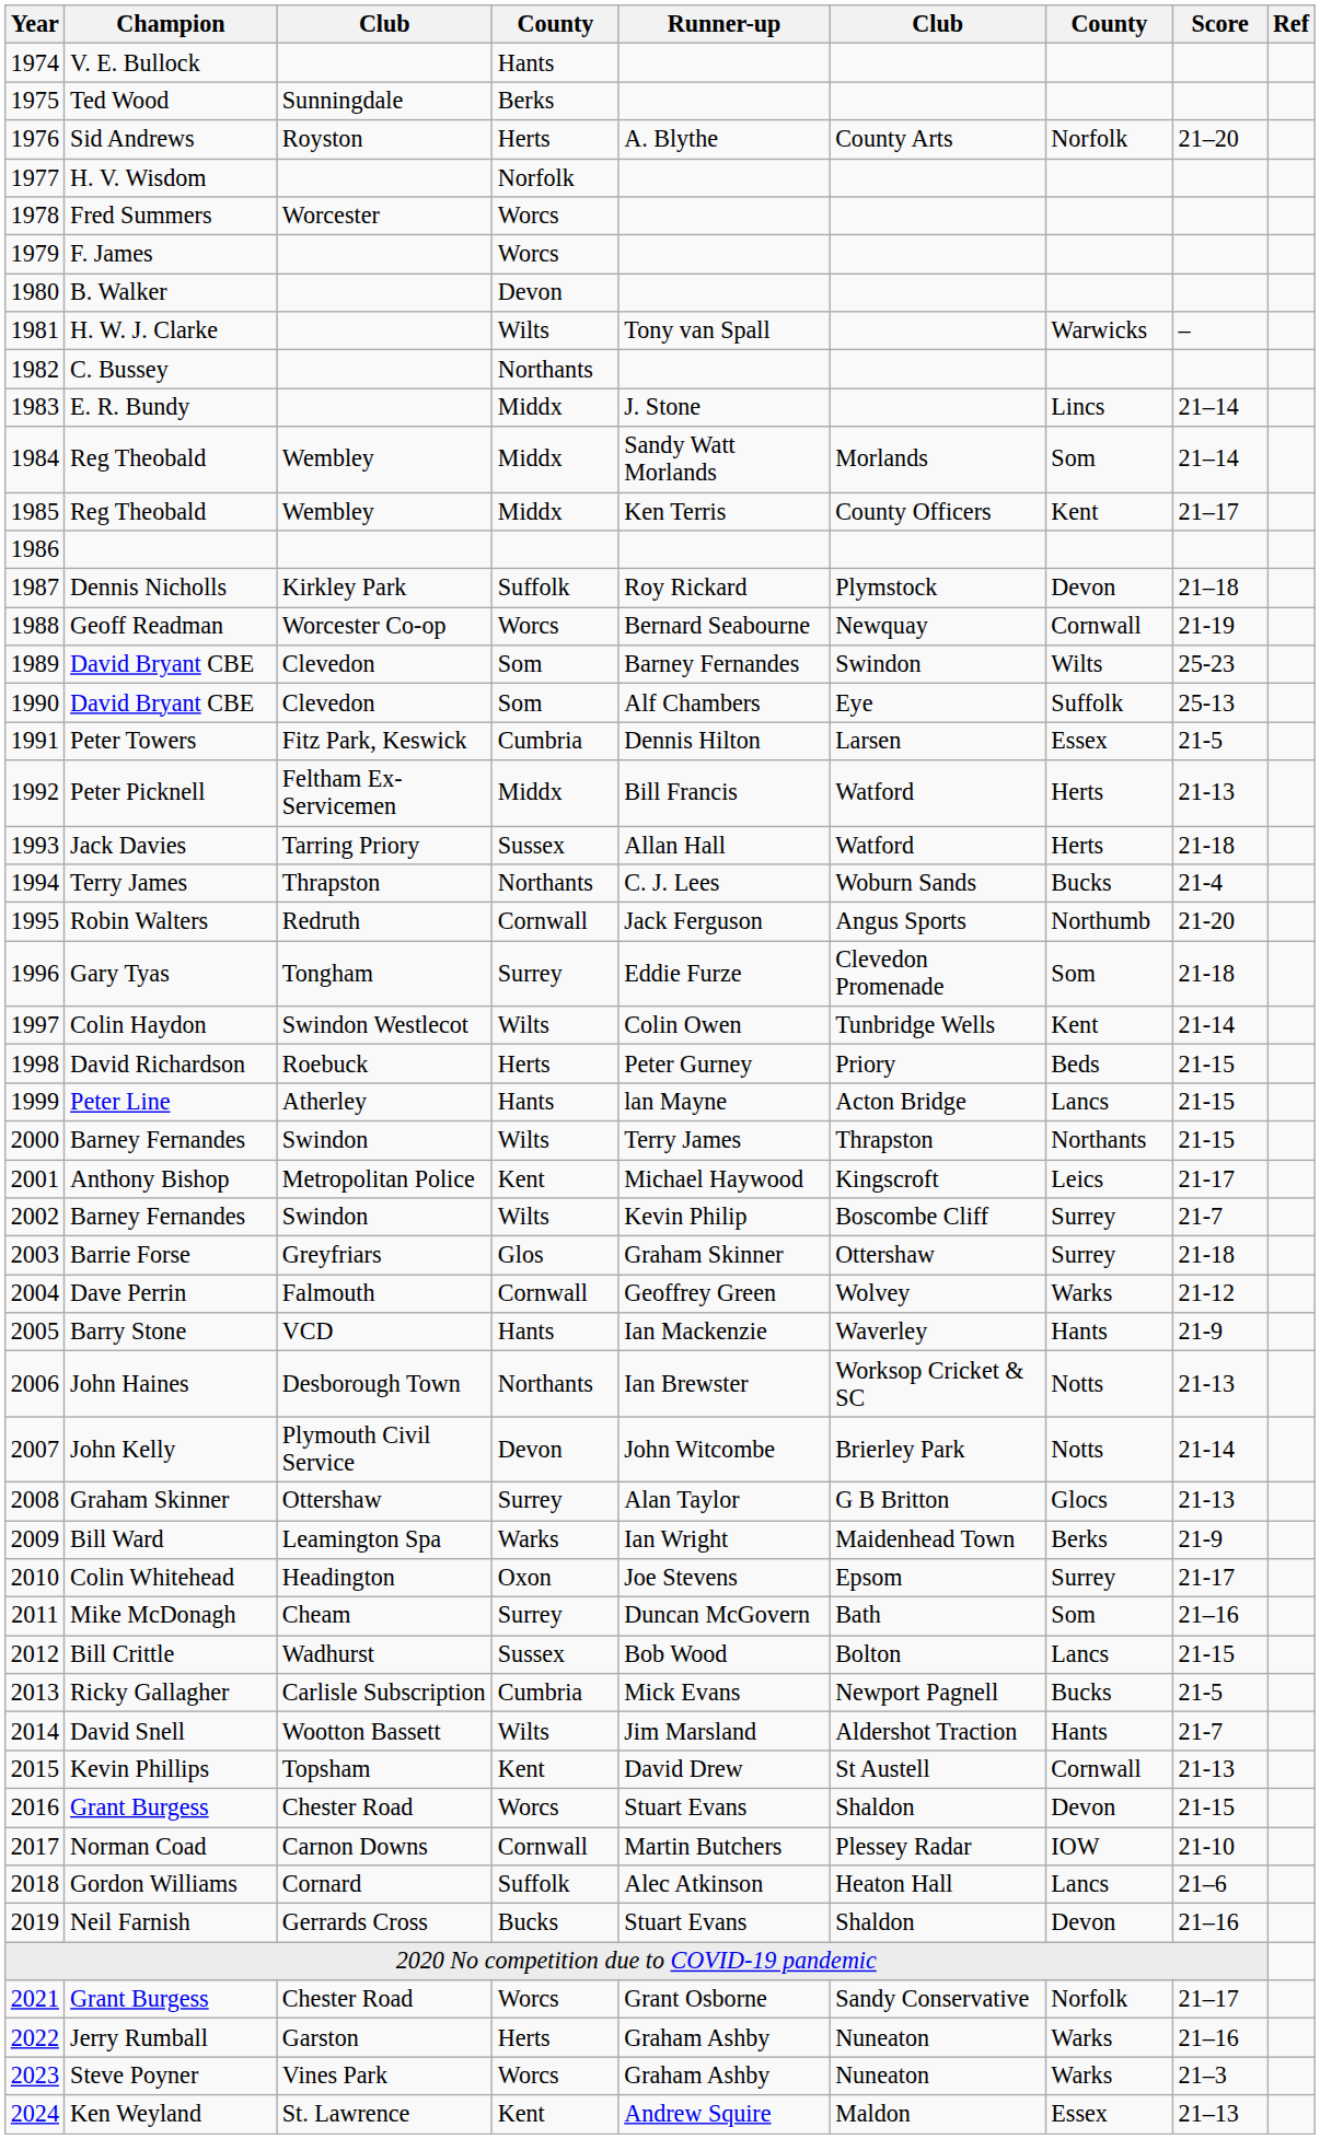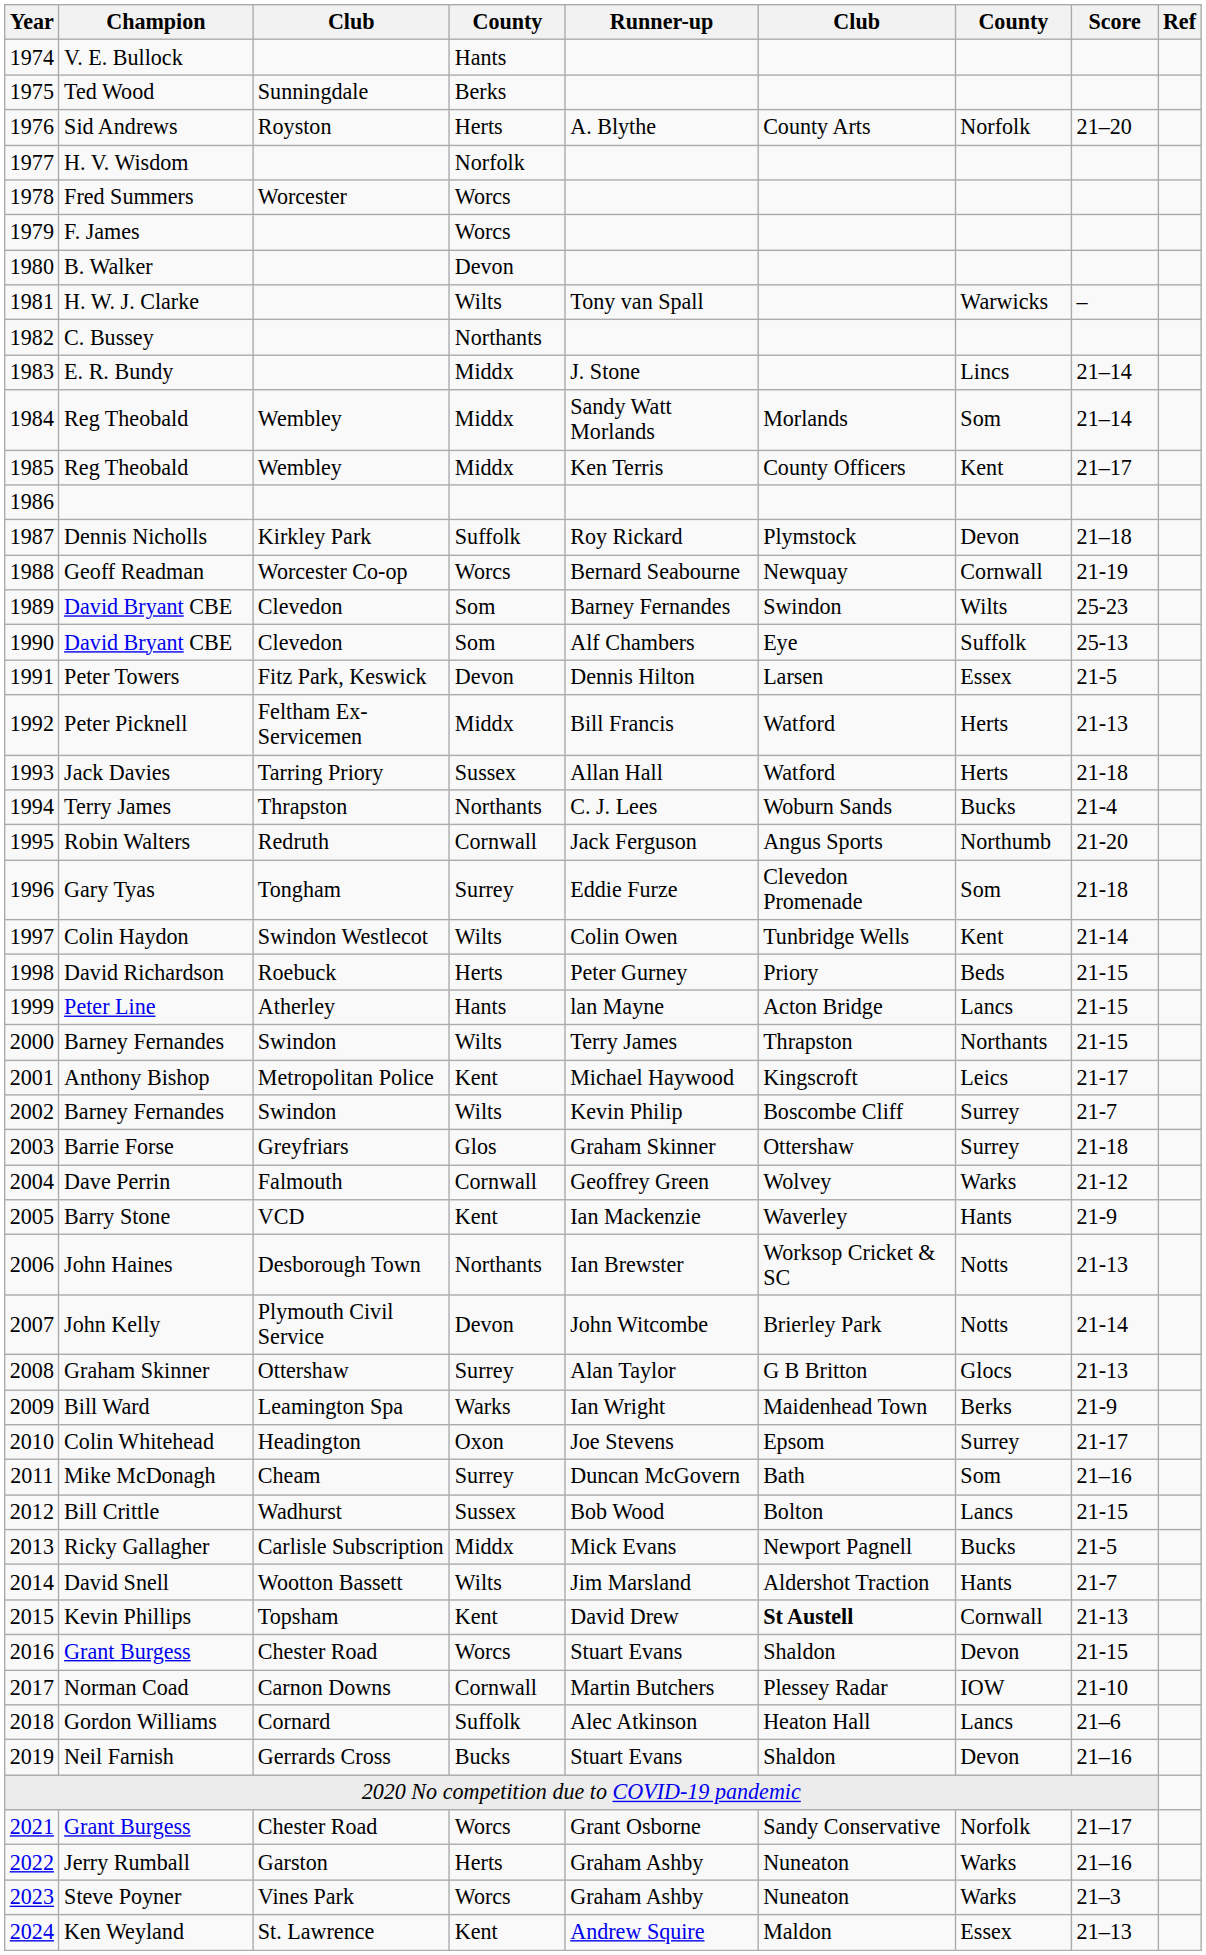 <table class="wikitable">
 <tr>
 <th width="30">Year</th>
 <th width="150">Champion</th>
 <th width="150">Club</th>
 <th width="80">County</th>
 <th width="150">Runner-up</th>
 <th width="150">Club</th>
 <th width="80">County</th>
 <th width="60">Score</th>
 <th width="20">Ref</th>
 </tr>
 <tr>
 <td align=center>1974</td>
 <td>V. E. Bullock</td>
 <td></td>
 <td>Hants</td>
 <td></td>
 <td></td>
 <td></td>
 <td></td>
 </tr>
 <tr>
 <td align=center>1975</td>
 <td>Ted Wood</td>
 <td>Sunningdale</td>
 <td>Berks</td>
 <td></td>
 <td></td>
 <td></td>
 <td></td>
 <td></td>
 </tr>
 <tr>
 <td align=center>1976</td>
 <td>Sid Andrews</td>
 <td>Royston</td>
 <td>Herts</td>
 <td>A. Blythe</td>
 <td>County Arts</td>
 <td>Norfolk</td>
 <td>21–20</td>
 <td></td>
 </tr>
 <tr>
 <td align=center>1977</td>
 <td>H. V. Wisdom</td>
 <td></td>
 <td>Norfolk</td>
 <td></td>
 <td></td>
 <td></td>
 <td></td>
 <td></td>
 </tr>
 <tr>
 <td align=center>1978</td>
 <td>Fred Summers</td>
 <td>Worcester</td>
 <td>Worcs</td>
 <td></td>
 <td></td>
 <td></td>
 <td></td>
 <td></td>
 </tr>
 <tr>
 <td align=center>1979</td>
 <td>F. James</td>
 <td></td>
 <td>Worcs</td>
 <td></td>
 <td></td>
 <td></td>
 <td></td>
 <td></td>
 </tr>
 <tr>
 <td align=center>1980</td>
 <td>B. Walker</td>
 <td></td>
 <td>Devon</td>
 <td></td>
 <td></td>
 <td></td>
 <td></td>
 <td></td>
 </tr>
 <tr>
 <td align=center>1981</td>
 <td>H. W. J. Clarke</td>
 <td></td>
 <td>Wilts</td>
 <td>Tony van Spall</td>
 <td></td>
 <td>Warwicks</td>
 <td>–</td>
 <td></td>
 </tr>
 <tr>
 <td align=center>1982</td>
 <td>C. Bussey</td>
 <td></td>
 <td>Northants</td>
 <td></td>
 <td></td>
 <td></td>
 <td></td>
 <td></td>
 </tr>
 <tr>
 <td align=center>1983</td>
 <td>E. R. Bundy</td>
 <td></td>
 <td>Middx</td>
 <td>J. Stone</td>
 <td></td>
 <td>Lincs</td>
 <td>21–14</td>
 <td></td>
 </tr>
 <tr>
 <td align=center>1984</td>
 <td>Reg Theobald</td>
 <td>Wembley</td>
 <td>Middx</td>
 <td>Sandy Watt Morlands</td>
 <td>Morlands</td>
 <td>Som</td>
 <td>21–14</td>
 <td></td>
 </tr>
 <tr>
 <td align=center>1985</td>
 <td>Reg Theobald</td>
 <td>Wembley</td>
 <td>Middx</td>
 <td>Ken Terris</td>
 <td>County Officers</td>
 <td>Kent</td>
 <td>21–17</td>
 <td></td>
 </tr>
 <tr>
 <td align=center>1986</td>
 <td></td>
 <td></td>
 <td></td>
 <td></td>
 <td></td>
 <td></td>
 <td></td>
 <td></td>
 </tr>
 <tr>
 <td align=center>1987</td>
 <td>Dennis Nicholls</td>
 <td>Kirkley Park</td>
 <td>Suffolk</td>
 <td>Roy Rickard</td>
 <td>Plymstock</td>
 <td>Devon</td>
 <td>21–18</td>
 <td></td>
 </tr>
 <tr>
 <td align=center>1988</td>
 <td>Geoff Readman</td>
 <td>Worcester Co-op</td>
 <td>Worcs</td>
 <td>Bernard Seabourne</td>
 <td>Newquay</td>
 <td>Cornwall</td>
 <td>21-19</td>
 <td></td>
 </tr>
 <tr>
 <td align=center>1989</td>
 <td><a href='#'>David Bryant</a> CBE</td>
 <td>Clevedon</td>
 <td>Som</td>
 <td>Barney Fernandes</td>
 <td>Swindon</td>
 <td>Wilts</td>
 <td>25-23</td>
 <td></td>
 </tr>
 <tr>
 <td align=center>1990</td>
 <td><a href='#'>David Bryant</a> CBE</td>
 <td>Clevedon</td>
 <td>Som</td>
 <td>Alf Chambers</td>
 <td>Eye</td>
 <td>Suffolk</td>
 <td>25-13</td>
 <td></td>
 </tr>
 <tr>
 <td align=center>1991</td>
 <td>Peter Towers</td>
 <td>Fitz Park, Keswick</td>
-<td>Cumbria</td>
+<td>Devon</td>
 <td>Dennis Hilton</td>
 <td>Larsen</td>
 <td>Essex</td>
 <td>21-5</td>
 <td></td>
 </tr>
 <tr>
 <td align=center>1992</td>
 <td>Peter Picknell</td>
 <td>Feltham Ex-Servicemen</td>
 <td>Middx</td>
 <td>Bill Francis</td>
 <td>Watford</td>
 <td>Herts</td>
 <td>21-13</td>
 <td></td>
 </tr>
 <tr>
 <td align=center>1993</td>
 <td>Jack Davies</td>
 <td>Tarring Priory</td>
 <td>Sussex</td>
 <td>Allan Hall</td>
 <td>Watford</td>
 <td>Herts</td>
 <td>21-18</td>
 <td></td>
 </tr>
 <tr>
 <td align=center>1994</td>
 <td>Terry James</td>
 <td>Thrapston</td>
 <td>Northants</td>
 <td>C. J. Lees</td>
 <td>Woburn Sands</td>
 <td>Bucks</td>
 <td>21-4</td>
 <td></td>
 </tr>
 <tr>
 <td align=center>1995</td>
 <td>Robin Walters</td>
 <td>Redruth</td>
 <td>Cornwall</td>
 <td>Jack Ferguson</td>
 <td>Angus Sports</td>
 <td>Northumb</td>
 <td>21-20</td>
 <td></td>
 </tr>
 <tr>
 <td align=center>1996</td>
 <td>Gary Tyas</td>
 <td>Tongham</td>
 <td>Surrey</td>
 <td>Eddie Furze</td>
 <td>Clevedon Promenade</td>
 <td>Som</td>
 <td>21-18</td>
 <td></td>
 </tr>
 <tr>
 <td align=center>1997</td>
 <td>Colin Haydon</td>
 <td>Swindon Westlecot</td>
 <td>Wilts</td>
 <td>Colin Owen</td>
 <td>Tunbridge Wells</td>
 <td>Kent</td>
 <td>21-14</td>
 <td></td>
 </tr>
 <tr>
 <td align=center>1998</td>
 <td>David Richardson</td>
 <td>Roebuck</td>
 <td>Herts</td>
 <td>Peter Gurney</td>
 <td>Priory</td>
 <td>Beds</td>
 <td>21-15</td>
 <td></td>
 </tr>
 <tr>
 <td align=center>1999</td>
 <td><a href='#'>Peter Line</a></td>
 <td>Atherley</td>
 <td>Hants</td>
 <td>lan Mayne</td>
 <td>Acton Bridge</td>
 <td>Lancs</td>
 <td>21-15</td>
 <td></td>
 </tr>
 <tr>
 <td align=center>2000</td>
 <td>Barney Fernandes</td>
 <td>Swindon</td>
 <td>Wilts</td>
 <td>Terry James</td>
 <td>Thrapston</td>
 <td>Northants</td>
 <td>21-15</td>
 <td></td>
 </tr>
 <tr>
 <td align=center>2001</td>
 <td>Anthony Bishop</td>
 <td>Metropolitan Police</td>
 <td>Kent</td>
 <td>Michael Haywood</td>
 <td>Kingscroft</td>
 <td>Leics</td>
 <td>21-17</td>
 <td></td>
 </tr>
 <tr>
 <td align=center>2002</td>
 <td>Barney Fernandes</td>
 <td>Swindon</td>
 <td>Wilts</td>
 <td>Kevin Philip</td>
 <td>Boscombe Cliff</td>
 <td>Surrey</td>
 <td>21-7</td>
 <td></td>
 </tr>
 <tr>
 <td align=center>2003</td>
 <td>Barrie Forse</td>
 <td>Greyfriars</td>
 <td>Glos</td>
 <td>Graham Skinner</td>
 <td>Ottershaw</td>
 <td>Surrey</td>
 <td>21-18</td>
 <td></td>
 </tr>
 <tr>
 <td align=center>2004</td>
 <td>Dave Perrin</td>
 <td>Falmouth</td>
 <td>Cornwall</td>
 <td>Geoffrey Green</td>
 <td>Wolvey</td>
 <td>Warks</td>
 <td>21-12</td>
 <td></td>
 </tr>
 <tr>
 <td align=center>2005</td>
 <td>Barry Stone</td>
 <td>VCD</td>
-<td>Hants</td>
+<td>Kent</td>
 <td>Ian Mackenzie</td>
 <td>Waverley</td>
 <td>Hants</td>
 <td>21-9</td>
 <td></td>
 </tr>
 <tr>
 <td align=center>2006</td>
 <td>John Haines</td>
 <td>Desborough Town</td>
 <td>Northants</td>
 <td>Ian Brewster</td>
 <td>Worksop Cricket & SC</td>
 <td>Notts</td>
 <td>21-13</td>
 <td></td>
 </tr>
 <tr>
 <td align=center>2007</td>
 <td>John Kelly</td>
 <td>Plymouth Civil Service</td>
 <td>Devon</td>
 <td>John Witcombe</td>
 <td>Brierley Park</td>
 <td>Notts</td>
 <td>21-14</td>
 <td></td>
 </tr>
 <tr>
 <td align=center>2008</td>
 <td>Graham Skinner</td>
 <td>Ottershaw</td>
 <td>Surrey</td>
 <td>Alan Taylor</td>
 <td>G B Britton</td>
 <td>Glocs</td>
 <td>21-13</td>
 <td></td>
 </tr>
 <tr>
 <td align=center>2009</td>
 <td>Bill Ward</td>
 <td>Leamington Spa</td>
 <td>Warks</td>
 <td>Ian Wright</td>
 <td>Maidenhead Town</td>
 <td>Berks</td>
 <td>21-9</td>
 <td></td>
 </tr>
 <tr>
 <td align=center>2010</td>
 <td>Colin Whitehead</td>
 <td>Headington</td>
 <td>Oxon</td>
 <td>Joe Stevens</td>
 <td>Epsom</td>
 <td>Surrey</td>
 <td>21-17</td>
 <td></td>
 </tr>
 <tr>
 <td align=center>2011</td>
 <td>Mike McDonagh</td>
 <td>Cheam</td>
 <td>Surrey</td>
 <td>Duncan McGovern</td>
 <td>Bath</td>
 <td>Som</td>
 <td>21–16</td>
 <td></td>
 </tr>
 <tr>
 <td align=center>2012</td>
 <td>Bill Crittle</td>
 <td>Wadhurst</td>
 <td>Sussex</td>
 <td>Bob Wood</td>
 <td>Bolton</td>
 <td>Lancs</td>
 <td>21-15</td>
 <td></td>
 </tr>
 <tr>
 <td align=center>2013</td>
 <td>Ricky Gallagher</td>
 <td>Carlisle Subscription</td>
-<td>Cumbria</td>
+<td>Middx</td>
 <td>Mick Evans</td>
 <td>Newport Pagnell</td>
 <td>Bucks</td>
 <td>21-5</td>
 <td></td>
 </tr>
 <tr>
 <td align=center>2014</td>
 <td>David Snell</td>
 <td>Wootton Bassett</td>
 <td>Wilts</td>
 <td>Jim Marsland</td>
 <td>Aldershot Traction</td>
 <td>Hants</td>
 <td>21-7</td>
 <td></td>
 </tr>
 <tr>
 <td align=center>2015</td>
 <td>Kevin Phillips</td>
 <td>Topsham</td>
 <td>Kent</td>
 <td>David Drew</td>
-<td>St Austell</td>
+<td><strong>St Austell</strong></td>
 <td>Cornwall</td>
 <td>21-13</td>
 <td></td>
 </tr>
 <tr>
 <td align=center>2016</td>
 <td><a href='#'>Grant Burgess</a></td>
 <td>Chester Road</td>
 <td>Worcs</td>
 <td>Stuart Evans</td>
 <td>Shaldon</td>
 <td>Devon</td>
 <td>21-15</td>
 <td></td>
 </tr>
 <tr>
 <td align=center>2017</td>
 <td>Norman Coad</td>
 <td>Carnon Downs</td>
 <td>Cornwall</td>
 <td>Martin Butchers</td>
 <td>Plessey Radar</td>
 <td>IOW</td>
 <td>21-10</td>
 <td></td>
 </tr>
 <tr>
 <td align=center>2018</td>
 <td>Gordon Williams</td>
 <td>Cornard</td>
 <td>Suffolk</td>
 <td>Alec Atkinson</td>
 <td>Heaton Hall</td>
 <td>Lancs</td>
 <td>21–6</td>
 <td></td>
 </tr>
 <tr>
 <td align=center>2019</td>
 <td>Neil Farnish</td>
 <td>Gerrards Cross</td>
 <td>Bucks</td>
 <td>Stuart Evans</td>
 <td>Shaldon</td>
 <td>Devon</td>
 <td>21–16</td>
 <td></td>
 </tr>
 <tr align=center>
 <td colspan=8 bgcolor="ececec"><em>2020 No competition due to <a href='#'>COVID-19 pandemic</a></em></td>
 <td align=left></td>
 </tr>
 <tr>
 <td align=center><a href='#'>2021</a></td>
 <td><a href='#'>Grant Burgess</a></td>
 <td>Chester Road</td>
 <td>Worcs</td>
 <td>Grant Osborne</td>
 <td>Sandy Conservative</td>
 <td>Norfolk</td>
 <td>21–17</td>
 <td></td>
 </tr>
 <tr>
 <td align=center><a href='#'>2022</a></td>
 <td>Jerry Rumball</td>
 <td>Garston</td>
 <td>Herts</td>
 <td>Graham Ashby</td>
 <td>Nuneaton</td>
 <td>Warks</td>
 <td>21–16</td>
 <td></td>
 </tr>
 <tr>
 <td align=center><a href='#'>2023</a></td>
 <td>Steve Poyner</td>
 <td>Vines Park</td>
 <td>Worcs</td>
 <td>Graham Ashby</td>
 <td>Nuneaton</td>
 <td>Warks</td>
 <td>21–3</td>
 <td></td>
 </tr>
 <tr>
 <td align=center><a href='#'>2024</a></td>
 <td>Ken Weyland</td>
 <td>St. Lawrence</td>
 <td>Kent</td>
 <td><a href='#'>Andrew Squire</a></td>
 <td>Maldon</td>
 <td>Essex</td>
 <td>21–13</td>
 <td></td>
 </tr>
 </table>
